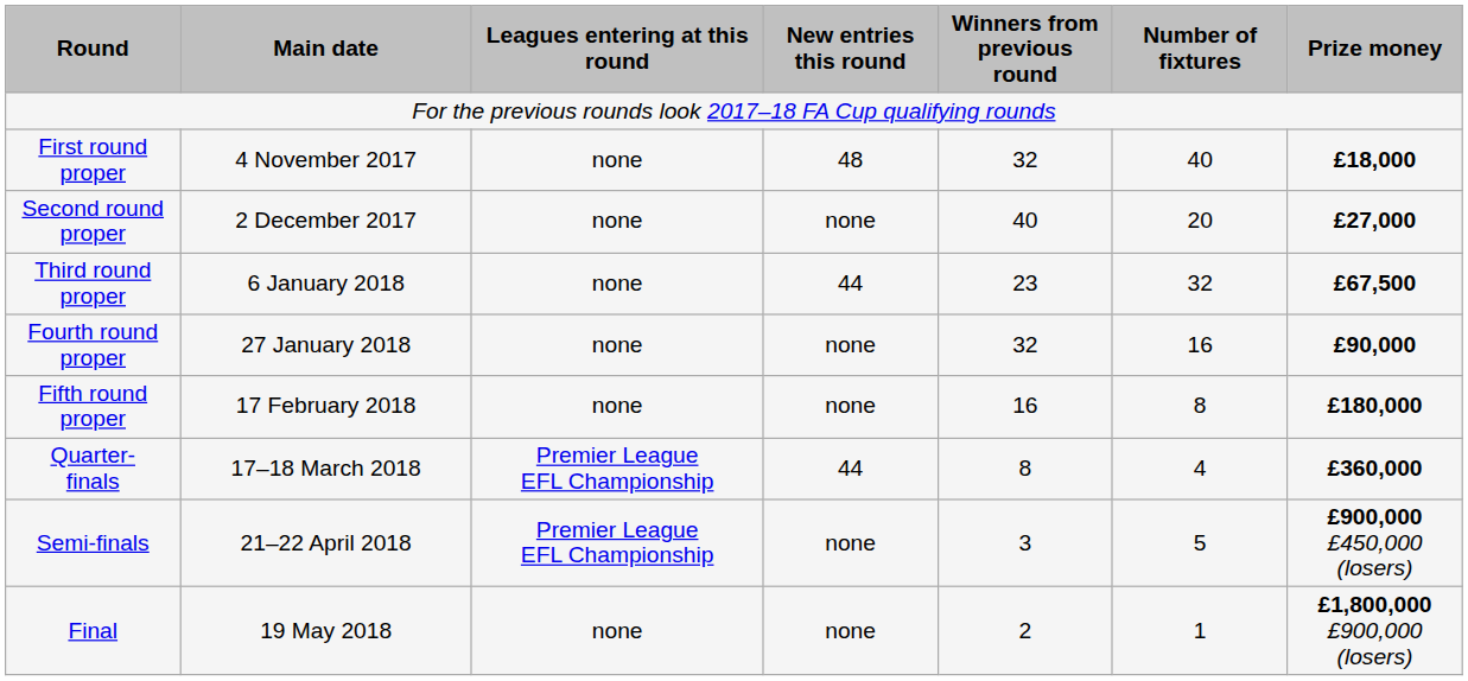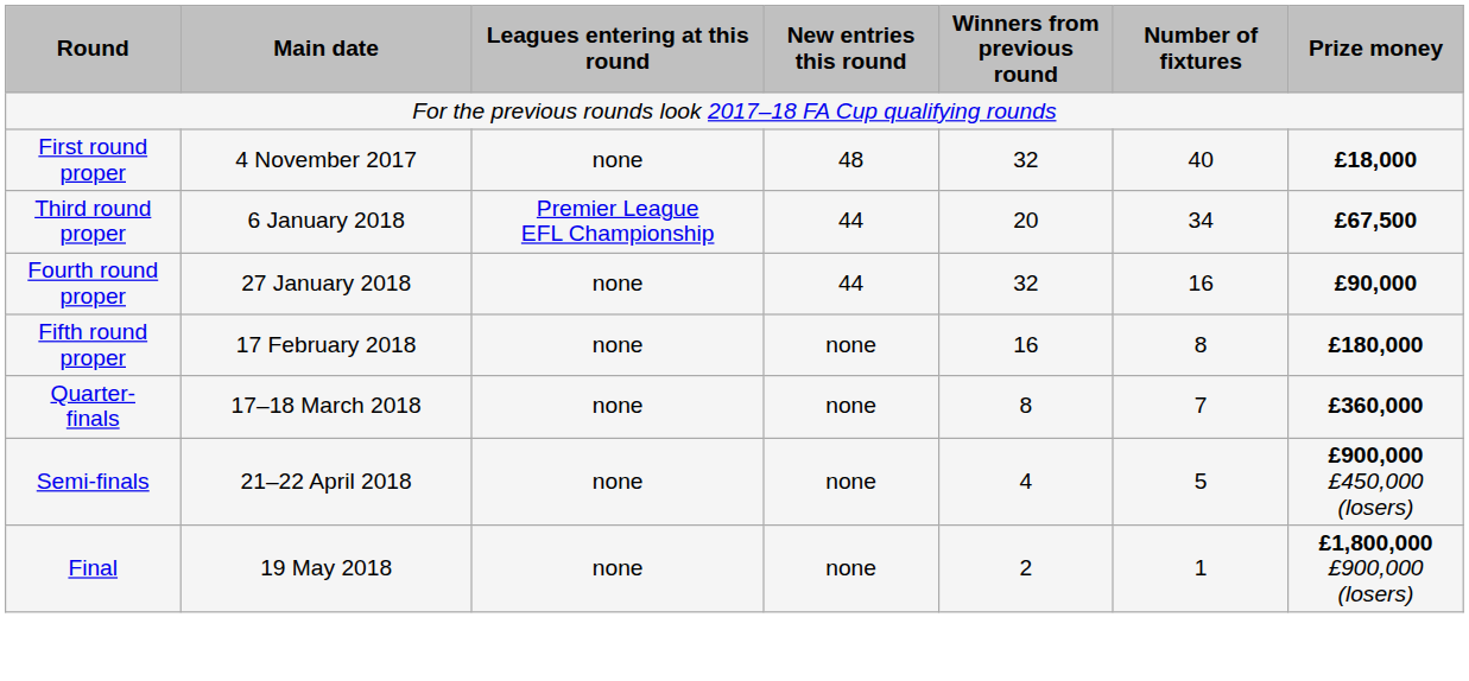 <table class="wikitable" style="width: 1024px; background:WhiteSmoke; text-align:center">
 <tr>
 <td scope="col" style="width: 12.00%; background:silver;"><strong>Round</strong></td>
 <td scope="col" style="width: 20.00%; background:silver;"><strong>Main date</strong></td>
 <td scope="col" style="width: 20.00%; background:silver;"><strong>Leagues entering at this round</strong></td>
 <td scope="col" style="width: 12.00%; background:silver;"><strong>New entries this round</strong></td>
 <td scope="col" style="width: 12.00%; background:silver;"><strong>Winners from previous round</strong></td>
 <td scope="col" style="width: 12.00%; background:silver;"><strong>Number of fixtures</strong></td>
 <td scope="col" style="width: 12.00%; background:silver;"><strong>Prize money</strong></td>
 </tr>
 <tr>
 <td colspan="7"><em>For the previous rounds look <a href='#'>2017–18 FA Cup qualifying rounds</a> </em></td>
 </tr>
 <tr>
 <td><a href='#'>First round proper</a></td>
 <td>4 November 2017</td>
 <td>none</td>
 <td>48</td>
 <td>32</td>
 <td>40</td>
 <td><strong>£18,000</strong></td>
 </tr>
 <tr>
-<td><a href='#'>Second round proper</a></td>
-<td>2 December 2017</td>
-<td>none</td>
-<td>none</td>
-<td>40</td>
-<td>20</td>
-<td><strong>£27,000</strong></td>
-</tr>
-<tr>
 <td><a href='#'>Third round proper</a></td>
 <td>6 January 2018</td>
-<td>none</td>
+<td><a href='#'>Premier League</a><br><a href='#'>EFL Championship</a></td>
 <td>44</td>
-<td>23</td>
-<td>32</td>
+<td>20</td>
+<td>34</td>
 <td><strong>£67,500</strong></td>
 </tr>
 <tr>
 <td><a href='#'>Fourth round proper</a></td>
 <td>27 January 2018</td>
 <td>none</td>
-<td>none</td>
+<td>44</td>
 <td>32</td>
 <td>16</td>
 <td><strong>£90,000</strong></td>
 </tr>
 <tr>
 <td><a href='#'>Fifth round proper</a></td>
 <td>17 February 2018</td>
 <td>none</td>
 <td>none</td>
 <td>16</td>
 <td>8</td>
 <td><strong>£180,000</strong></td>
 </tr>
 <tr>
 <td><a href='#'>Quarter-<br>finals</a></td>
 <td>17–18 March 2018</td>
-<td><a href='#'>Premier League</a><br><a href='#'>EFL Championship</a></td>
-<td>44</td>
+<td>none</td>
+<td>none</td>
 <td>8</td>
-<td>4</td>
+<td>7</td>
 <td><strong>£360,000</strong></td>
 </tr>
 <tr>
 <td><a href='#'>Semi-finals</a></td>
 <td>21–22 April 2018</td>
-<td><a href='#'>Premier League</a><br><a href='#'>EFL Championship</a></td>
 <td>none</td>
-<td>3</td>
+<td>none</td>
+<td>4</td>
 <td>5</td>
 <td><strong>£900,000</strong><br><em>£450,000 (losers)</em></td>
 </tr>
 <tr>
 <td><a href='#'>Final</a></td>
 <td>19 May 2018</td>
 <td>none</td>
 <td>none</td>
 <td>2</td>
 <td>1</td>
 <td><strong>£1,800,000</strong><br><em>£900,000 (losers)</em></td>
 </tr>
 </table>
